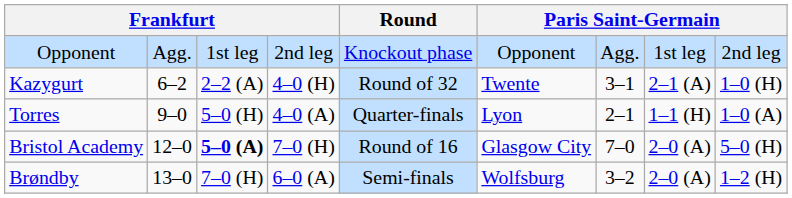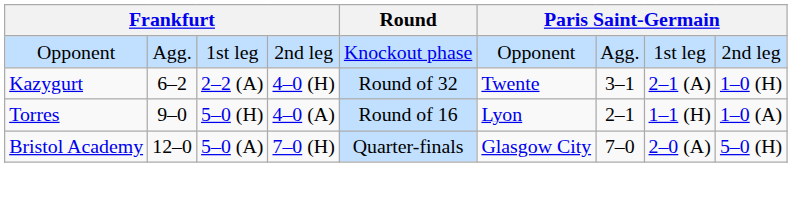 <table class="wikitable" style="text-align:center">
 <tr>
 <th colspan=4> <a href='#'>Frankfurt</a></th>
 <th>Round</th>
 <th colspan=4> <a href='#'>Paris Saint-Germain</a></th>
 </tr>
 <tr style="background:#c1e0ff">
 <td>Opponent</td>
 <td>Agg.</td>
 <td>1st leg</td>
 <td>2nd leg</td>
 <td><a href='#'>Knockout phase</a></td>
 <td>Opponent</td>
 <td>Agg.</td>
 <td>1st leg</td>
 <td>2nd leg</td>
 </tr>
 <tr>
 <td align=left> <a href='#'>Kazygurt</a></td>
 <td>6–2</td>
 <td><a href='#'>2–2</a> (A)</td>
 <td><a href='#'>4–0</a> (H)</td>
 <td bgcolor=#c1e0ff>Round of 32</td>
 <td align=left> <a href='#'>Twente</a></td>
 <td>3–1</td>
 <td><a href='#'>2–1</a> (A)</td>
 <td><a href='#'>1–0</a> (H)</td>
 </tr>
 <tr>
 <td align=left> <a href='#'>Torres</a></td>
 <td>9–0</td>
 <td><a href='#'>5–0</a> (H)</td>
 <td><a href='#'>4–0</a> (A)</td>
-<td bgcolor=#c1e0ff>Quarter-finals</td>
+<td bgcolor=#c1e0ff>Round of 16</td>
 <td align=left> <a href='#'>Lyon</a></td>
 <td>2–1</td>
 <td><a href='#'>1–1</a> (H)</td>
 <td><a href='#'>1–0</a> (A)</td>
 </tr>
 <tr>
 <td align=left> <a href='#'>Bristol Academy</a></td>
 <td>12–0</td>
-<td><strong><a href='#'>5–0</a> (A)</strong></td>
+<td><a href='#'>5–0</a> (A)</td>
 <td><a href='#'>7–0</a> (H)</td>
-<td bgcolor=#c1e0ff>Round of 16</td>
+<td bgcolor=#c1e0ff>Quarter-finals</td>
 <td align=left> <a href='#'>Glasgow City</a></td>
 <td>7–0</td>
 <td><a href='#'>2–0</a> (A)</td>
 <td><a href='#'>5–0</a> (H)</td>
 </tr>
-<tr>
-<td align=left> <a href='#'>Brøndby</a></td>
-<td>13–0</td>
-<td><a href='#'>7–0</a> (H)</td>
-<td><a href='#'>6–0</a> (A)</td>
-<td bgcolor=#c1e0ff>Semi-finals</td>
-<td align=left> <a href='#'>Wolfsburg</a></td>
-<td>3–2</td>
-<td><a href='#'>2–0</a> (A)</td>
-<td><a href='#'>1–2</a> (H)</td>
-</tr>
 </table>
